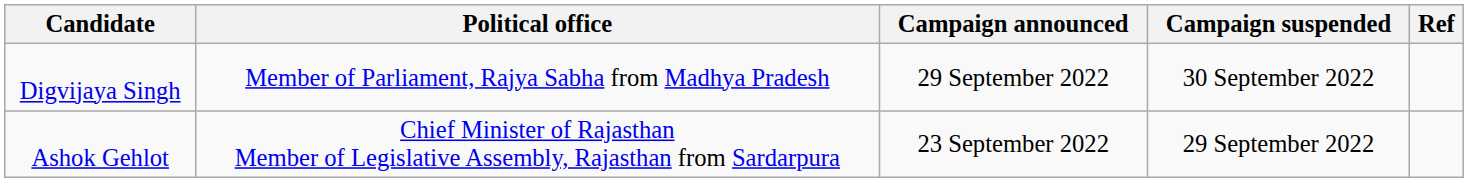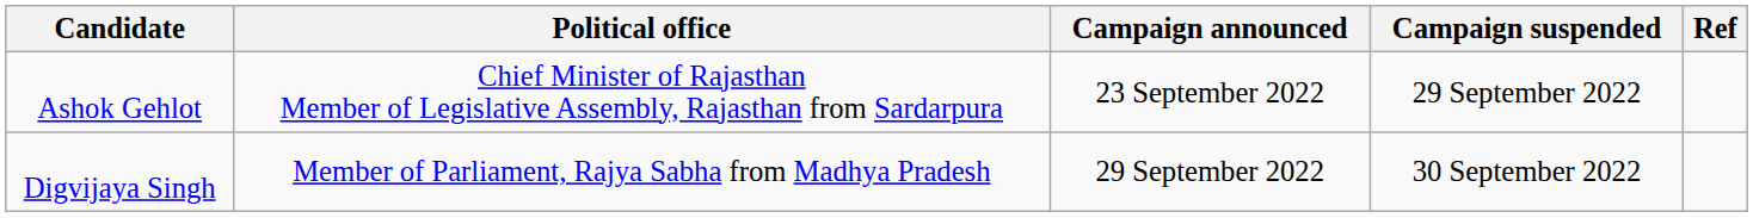 <table class="wikitable" width="75%" style="text-align:center">
 <tr>
 <th>Candidate</th>
 <th>Political office</th>
 <th>Campaign announced</th>
 <th>Campaign suspended</th>
 <th>Ref</th>
 </tr>
 <tr>
+<td><br> <a href='#'>Ashok Gehlot</a></td>
+<td><a href='#'>Chief Minister of Rajasthan</a> <br> <a href='#'>Member of Legislative Assembly, Rajasthan</a> from <a href='#'>Sardarpura</a> </td>
+<td>23 September 2022</td>
+<td>29 September 2022</td>
+<td></td>
+</tr>
+<tr>
 <td><br><a href='#'>Digvijaya Singh</a></td>
 <td><a href='#'>Member of Parliament, Rajya Sabha</a> from <a href='#'>Madhya Pradesh</a> </td>
 <td>29 September 2022</td>
 <td>30 September 2022</td>
 <td></td>
 </tr>
-<tr>
-<td><br> <a href='#'>Ashok Gehlot</a></td>
-<td><a href='#'>Chief Minister of Rajasthan</a> <br> <a href='#'>Member of Legislative Assembly, Rajasthan</a> from <a href='#'>Sardarpura</a> </td>
-<td>23 September 2022</td>
-<td>29 September 2022</td>
-<td></td>
-</tr>
 </table>
